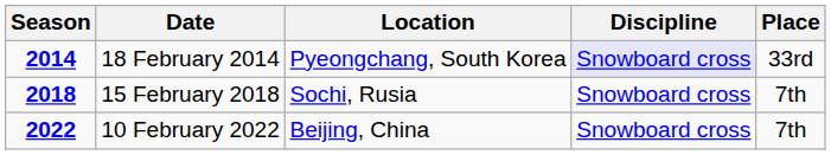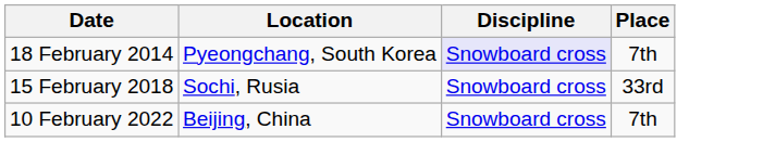 <table class="wikitable">
 <tr>
-<th>Season</th>
 <th>Date</th>
 <th>Location</th>
 <th>Discipline</th>
 <th>Place</th>
 </tr>
 <tr>
-<td align=center><strong><a href='#'>2014</a></strong></td>
 <td align=right>18 February 2014</td>
 <td> <a href='#'>Pyeongchang</a>, South Korea</td>
 <td align=center style="background: lavender;"><a href='#'>Snowboard cross</a></td>
+<td align=center>7th</td>
+</tr>
+<tr>
+<td align=right>15 February 2018</td>
+<td> <a href='#'>Sochi</a>, Rusia</td>
+<td align=center><a href='#'>Snowboard cross</a></td>
 <td align=center>33rd</td>
 </tr>
 <tr>
-<td align=center><strong><a href='#'>2018</a></strong></td>
-<td align=right>15 February 2018</td>
-<td> <a href='#'>Sochi</a>, Rusia</td>
-<td align=center><a href='#'>Snowboard cross</a></td>
-<td align=center>7th</td>
-</tr>
-<tr>
-<td align=center><strong><a href='#'>2022</a></strong></td>
 <td align=right>10 February 2022</td>
 <td> <a href='#'>Beijing</a>, China</td>
 <td align=center><a href='#'>Snowboard cross</a></td>
 <td align=center>7th</td>
 </tr>
 </table>
